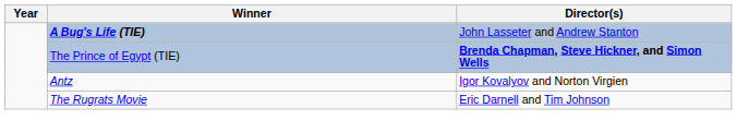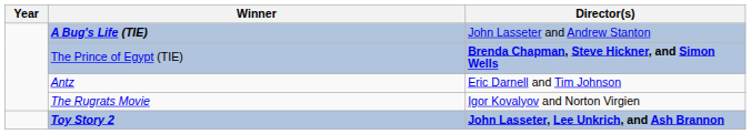 <table class="wikitable" width="80%" cellpadding="5">
 <tr>
 <th width="40"><strong>Year</strong></th>
 <th width="450"><strong>Winner</strong></th>
 <th width="300"><strong>Director(s)</strong></th>
 </tr>
 <tr>
 <td rowspan="4"></td>
 <td style="background:#B0C4DE;"><strong><em><a href='#'>A Bug's Life</a><em> (TIE)<strong></td>
 <td style="background:#B0C4DE;"></strong><a href='#'>John Lasseter</a> and <a href='#'>Andrew Stanton</a><strong></td>
 </tr>
 <tr>
 <td style="background:#B0C4DE;"></em></strong><a href='#'>The Prince of Egypt</a></em> (TIE)</strong></td>
 <td style="background:#B0C4DE;"><strong><a href='#'>Brenda Chapman</a>, <a href='#'>Steve Hickner</a>, and <a href='#'>Simon Wells</a></strong></td>
 </tr>
 <tr>
 <td><em><a href='#'>Antz</a></em></td>
+<td><a href='#'>Eric Darnell</a> and <a href='#'>Tim Johnson</a></td>
+</tr>
+<tr>
+<td><em><a href='#'>The Rugrats Movie</a></em></td>
 <td><a href='#'>Igor Kovalyov</a> and Norton Virgien</td>
 </tr>
 <tr>
-<td><em><a href='#'>The Rugrats Movie</a></em></td>
-<td><a href='#'>Eric Darnell</a> and <a href='#'>Tim Johnson</a></td>
+<td></td>
+<td style="background:#B0C4DE;"><strong><em><a href='#'>Toy Story 2</a></em></strong></td>
+<td style="background:#B0C4DE;"><strong><a href='#'>John Lasseter</a>, <a href='#'>Lee Unkrich</a>, and <a href='#'>Ash Brannon</a></strong></td>
 </tr>
 </table>
